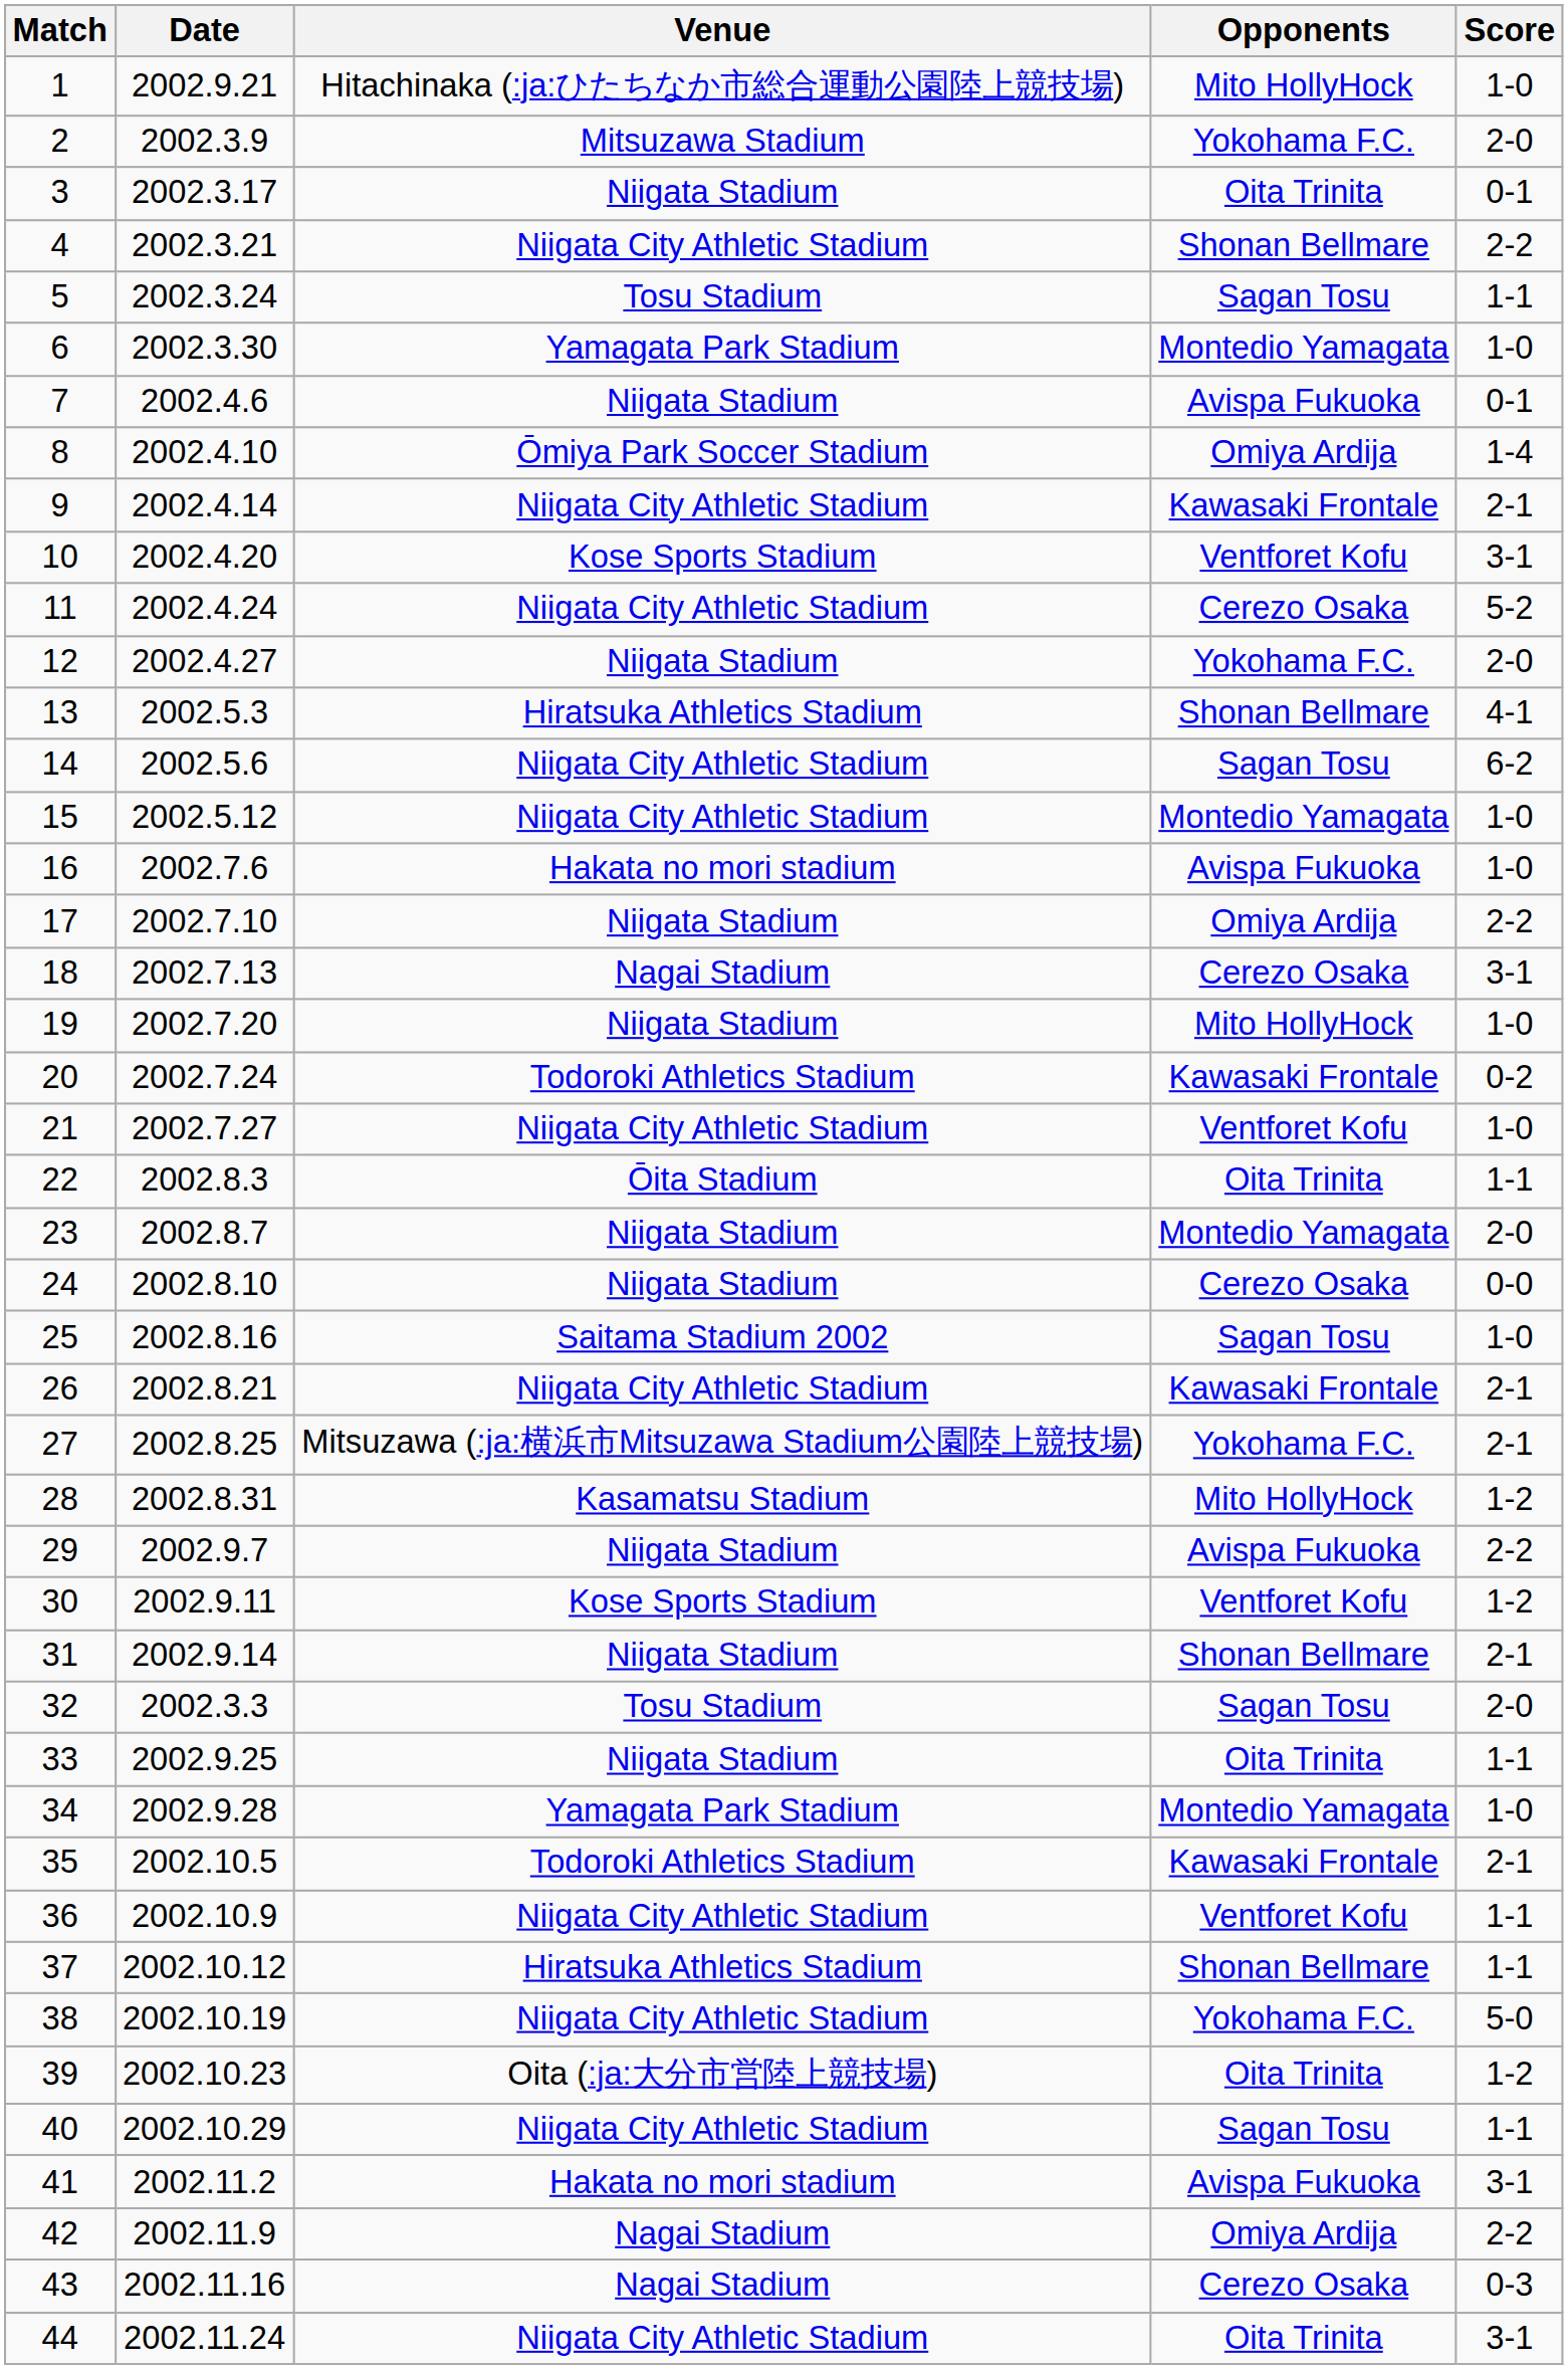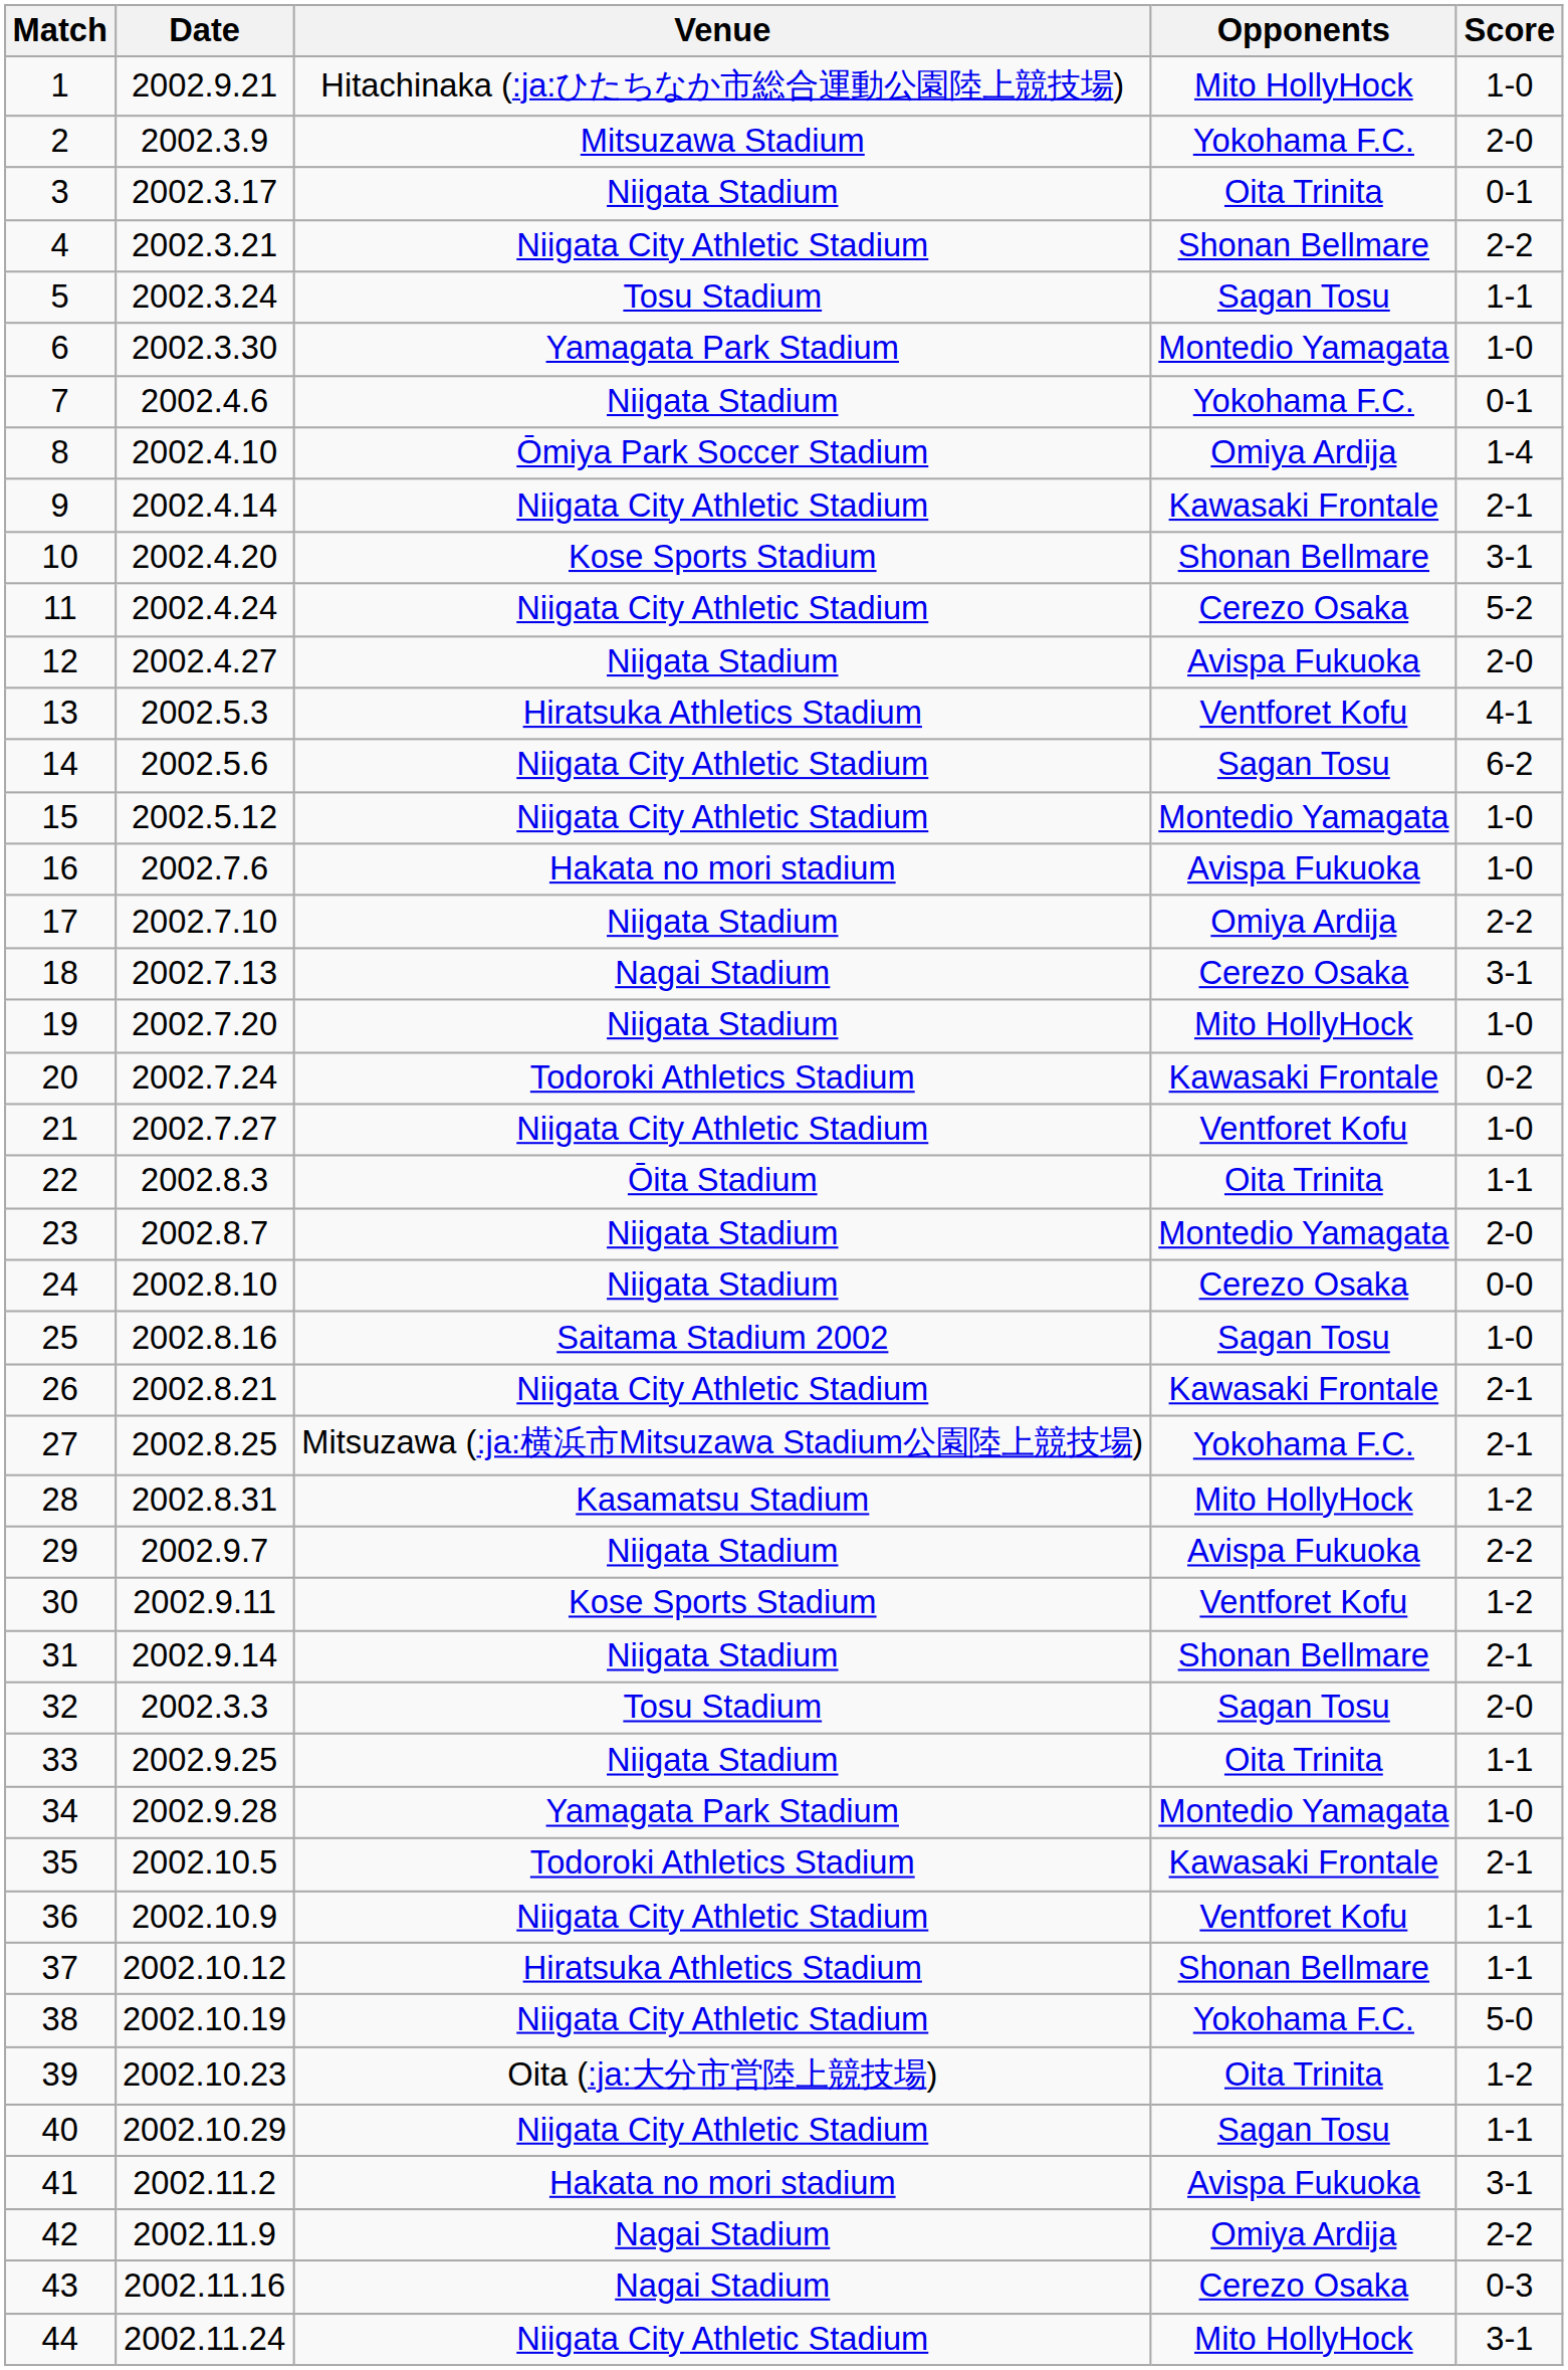 <table class="wikitable" style="text-align:center;">
 <tr>
 <th>Match</th>
 <th>Date</th>
 <th>Venue</th>
 <th>Opponents</th>
 <th>Score</th>
 </tr>
 <tr>
 <td>1</td>
 <td>2002.9.21</td>
 <td>Hitachinaka (<a href='#'>:ja:ひたちなか市総合運動公園陸上競技場</a>)</td>
 <td><a href='#'>Mito HollyHock</a></td>
 <td>1-0</td>
 </tr>
 <tr>
 <td>2</td>
 <td>2002.3.9</td>
 <td><a href='#'>Mitsuzawa Stadium</a></td>
 <td><a href='#'>Yokohama F.C.</a></td>
 <td>2-0</td>
 </tr>
 <tr>
 <td>3</td>
 <td>2002.3.17</td>
 <td><a href='#'>Niigata Stadium</a></td>
 <td><a href='#'>Oita Trinita</a></td>
 <td>0-1</td>
 </tr>
 <tr>
 <td>4</td>
 <td>2002.3.21</td>
 <td><a href='#'>Niigata City Athletic Stadium</a></td>
 <td><a href='#'>Shonan Bellmare</a></td>
 <td>2-2</td>
 </tr>
 <tr>
 <td>5</td>
 <td>2002.3.24</td>
 <td><a href='#'>Tosu Stadium</a></td>
 <td><a href='#'>Sagan Tosu</a></td>
 <td>1-1</td>
 </tr>
 <tr>
 <td>6</td>
 <td>2002.3.30</td>
 <td><a href='#'>Yamagata Park Stadium</a></td>
 <td><a href='#'>Montedio Yamagata</a></td>
 <td>1-0</td>
 </tr>
 <tr>
 <td>7</td>
 <td>2002.4.6</td>
 <td><a href='#'>Niigata Stadium</a></td>
-<td><a href='#'>Avispa Fukuoka</a></td>
+<td><a href='#'>Yokohama F.C.</a></td>
 <td>0-1</td>
 </tr>
 <tr>
 <td>8</td>
 <td>2002.4.10</td>
 <td><a href='#'>Ōmiya Park Soccer Stadium</a></td>
 <td><a href='#'>Omiya Ardija</a></td>
 <td>1-4</td>
 </tr>
 <tr>
 <td>9</td>
 <td>2002.4.14</td>
 <td><a href='#'>Niigata City Athletic Stadium</a></td>
 <td><a href='#'>Kawasaki Frontale</a></td>
 <td>2-1</td>
 </tr>
 <tr>
 <td>10</td>
 <td>2002.4.20</td>
 <td><a href='#'>Kose Sports Stadium</a></td>
-<td><a href='#'>Ventforet Kofu</a></td>
+<td><a href='#'>Shonan Bellmare</a></td>
 <td>3-1</td>
 </tr>
 <tr>
 <td>11</td>
 <td>2002.4.24</td>
 <td><a href='#'>Niigata City Athletic Stadium</a></td>
 <td><a href='#'>Cerezo Osaka</a></td>
 <td>5-2</td>
 </tr>
 <tr>
 <td>12</td>
 <td>2002.4.27</td>
 <td><a href='#'>Niigata Stadium</a></td>
-<td><a href='#'>Yokohama F.C.</a></td>
+<td><a href='#'>Avispa Fukuoka</a></td>
 <td>2-0</td>
 </tr>
 <tr>
 <td>13</td>
 <td>2002.5.3</td>
 <td><a href='#'>Hiratsuka Athletics Stadium</a></td>
-<td><a href='#'>Shonan Bellmare</a></td>
+<td><a href='#'>Ventforet Kofu</a></td>
 <td>4-1</td>
 </tr>
 <tr>
 <td>14</td>
 <td>2002.5.6</td>
 <td><a href='#'>Niigata City Athletic Stadium</a></td>
 <td><a href='#'>Sagan Tosu</a></td>
 <td>6-2</td>
 </tr>
 <tr>
 <td>15</td>
 <td>2002.5.12</td>
 <td><a href='#'>Niigata City Athletic Stadium</a></td>
 <td><a href='#'>Montedio Yamagata</a></td>
 <td>1-0</td>
 </tr>
 <tr>
 <td>16</td>
 <td>2002.7.6</td>
 <td><a href='#'>Hakata no mori stadium</a></td>
 <td><a href='#'>Avispa Fukuoka</a></td>
 <td>1-0</td>
 </tr>
 <tr>
 <td>17</td>
 <td>2002.7.10</td>
 <td><a href='#'>Niigata Stadium</a></td>
 <td><a href='#'>Omiya Ardija</a></td>
 <td>2-2</td>
 </tr>
 <tr>
 <td>18</td>
 <td>2002.7.13</td>
 <td><a href='#'>Nagai Stadium</a></td>
 <td><a href='#'>Cerezo Osaka</a></td>
 <td>3-1</td>
 </tr>
 <tr>
 <td>19</td>
 <td>2002.7.20</td>
 <td><a href='#'>Niigata Stadium</a></td>
 <td><a href='#'>Mito HollyHock</a></td>
 <td>1-0</td>
 </tr>
 <tr>
 <td>20</td>
 <td>2002.7.24</td>
 <td><a href='#'>Todoroki Athletics Stadium</a></td>
 <td><a href='#'>Kawasaki Frontale</a></td>
 <td>0-2</td>
 </tr>
 <tr>
 <td>21</td>
 <td>2002.7.27</td>
 <td><a href='#'>Niigata City Athletic Stadium</a></td>
 <td><a href='#'>Ventforet Kofu</a></td>
 <td>1-0</td>
 </tr>
 <tr>
 <td>22</td>
 <td>2002.8.3</td>
 <td><a href='#'>Ōita Stadium</a></td>
 <td><a href='#'>Oita Trinita</a></td>
 <td>1-1</td>
 </tr>
 <tr>
 <td>23</td>
 <td>2002.8.7</td>
 <td><a href='#'>Niigata Stadium</a></td>
 <td><a href='#'>Montedio Yamagata</a></td>
 <td>2-0</td>
 </tr>
 <tr>
 <td>24</td>
 <td>2002.8.10</td>
 <td><a href='#'>Niigata Stadium</a></td>
 <td><a href='#'>Cerezo Osaka</a></td>
 <td>0-0</td>
 </tr>
 <tr>
 <td>25</td>
 <td>2002.8.16</td>
 <td><a href='#'>Saitama Stadium 2002</a></td>
 <td><a href='#'>Sagan Tosu</a></td>
 <td>1-0</td>
 </tr>
 <tr>
 <td>26</td>
 <td>2002.8.21</td>
 <td><a href='#'>Niigata City Athletic Stadium</a></td>
 <td><a href='#'>Kawasaki Frontale</a></td>
 <td>2-1</td>
 </tr>
 <tr>
 <td>27</td>
 <td>2002.8.25</td>
 <td>Mitsuzawa (<a href='#'>:ja:横浜市Mitsuzawa Stadium公園陸上競技場</a>)</td>
 <td><a href='#'>Yokohama F.C.</a></td>
 <td>2-1</td>
 </tr>
 <tr>
 <td>28</td>
 <td>2002.8.31</td>
 <td><a href='#'>Kasamatsu Stadium</a></td>
 <td><a href='#'>Mito HollyHock</a></td>
 <td>1-2</td>
 </tr>
 <tr>
 <td>29</td>
 <td>2002.9.7</td>
 <td><a href='#'>Niigata Stadium</a></td>
 <td><a href='#'>Avispa Fukuoka</a></td>
 <td>2-2</td>
 </tr>
 <tr>
 <td>30</td>
 <td>2002.9.11</td>
 <td><a href='#'>Kose Sports Stadium</a></td>
 <td><a href='#'>Ventforet Kofu</a></td>
 <td>1-2</td>
 </tr>
 <tr>
 <td>31</td>
 <td>2002.9.14</td>
 <td><a href='#'>Niigata Stadium</a></td>
 <td><a href='#'>Shonan Bellmare</a></td>
 <td>2-1</td>
 </tr>
 <tr>
 <td>32</td>
 <td>2002.3.3</td>
 <td><a href='#'>Tosu Stadium</a></td>
 <td><a href='#'>Sagan Tosu</a></td>
 <td>2-0</td>
 </tr>
 <tr>
 <td>33</td>
 <td>2002.9.25</td>
 <td><a href='#'>Niigata Stadium</a></td>
 <td><a href='#'>Oita Trinita</a></td>
 <td>1-1</td>
 </tr>
 <tr>
 <td>34</td>
 <td>2002.9.28</td>
 <td><a href='#'>Yamagata Park Stadium</a></td>
 <td><a href='#'>Montedio Yamagata</a></td>
 <td>1-0</td>
 </tr>
 <tr>
 <td>35</td>
 <td>2002.10.5</td>
 <td><a href='#'>Todoroki Athletics Stadium</a></td>
 <td><a href='#'>Kawasaki Frontale</a></td>
 <td>2-1</td>
 </tr>
 <tr>
 <td>36</td>
 <td>2002.10.9</td>
 <td><a href='#'>Niigata City Athletic Stadium</a></td>
 <td><a href='#'>Ventforet Kofu</a></td>
 <td>1-1</td>
 </tr>
 <tr>
 <td>37</td>
 <td>2002.10.12</td>
 <td><a href='#'>Hiratsuka Athletics Stadium</a></td>
 <td><a href='#'>Shonan Bellmare</a></td>
 <td>1-1</td>
 </tr>
 <tr>
 <td>38</td>
 <td>2002.10.19</td>
 <td><a href='#'>Niigata City Athletic Stadium</a></td>
 <td><a href='#'>Yokohama F.C.</a></td>
 <td>5-0</td>
 </tr>
 <tr>
 <td>39</td>
 <td>2002.10.23</td>
 <td>Oita (<a href='#'>:ja:大分市営陸上競技場</a>)</td>
 <td><a href='#'>Oita Trinita</a></td>
 <td>1-2</td>
 </tr>
 <tr>
 <td>40</td>
 <td>2002.10.29</td>
 <td><a href='#'>Niigata City Athletic Stadium</a></td>
 <td><a href='#'>Sagan Tosu</a></td>
 <td>1-1</td>
 </tr>
 <tr>
 <td>41</td>
 <td>2002.11.2</td>
 <td><a href='#'>Hakata no mori stadium</a></td>
 <td><a href='#'>Avispa Fukuoka</a></td>
 <td>3-1</td>
 </tr>
 <tr>
 <td>42</td>
 <td>2002.11.9</td>
 <td><a href='#'>Nagai Stadium</a></td>
 <td><a href='#'>Omiya Ardija</a></td>
 <td>2-2</td>
 </tr>
 <tr>
 <td>43</td>
 <td>2002.11.16</td>
 <td><a href='#'>Nagai Stadium</a></td>
 <td><a href='#'>Cerezo Osaka</a></td>
 <td>0-3</td>
 </tr>
 <tr>
 <td>44</td>
 <td>2002.11.24</td>
 <td><a href='#'>Niigata City Athletic Stadium</a></td>
-<td><a href='#'>Oita Trinita</a></td>
+<td><a href='#'>Mito HollyHock</a></td>
 <td>3-1</td>
 </tr>
 </table>
